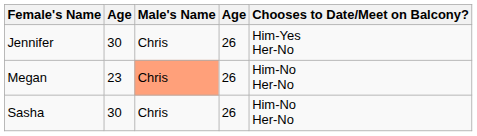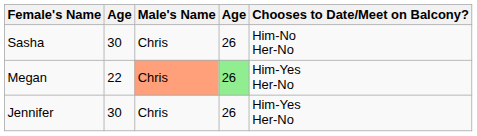 <table class="wikitable">
 <tr>
 <th>Female's Name</th>
 <th>Age</th>
 <th>Male's Name</th>
 <th>Age</th>
 <th>Chooses to Date/Meet on Balcony?</th>
 </tr>
 <tr>
+<td>Sasha</td>
+<td>30</td>
+<td>Chris</td>
+<td>26</td>
+<td>Him-No<br>Her-No</td>
+</tr>
+<tr>
+<td>Megan</td>
+<td>22</td>
+<td style="background: lightsalmon;">Chris</td>
+<td style="background: lightgreen;">26</td>
+<td>Him-Yes<br>Her-No</td>
+</tr>
+<tr>
 <td>Jennifer</td>
 <td>30</td>
 <td>Chris</td>
 <td>26</td>
 <td>Him-Yes<br>Her-No</td>
 </tr>
-<tr>
-<td>Megan</td>
-<td>23</td>
-<td style="background: lightsalmon;">Chris</td>
-<td>26</td>
-<td>Him-No<br>Her-No</td>
-</tr>
-<tr>
-<td>Sasha</td>
-<td>30</td>
-<td>Chris</td>
-<td>26</td>
-<td>Him-No<br>Her-No</td>
-</tr>
 </table>
